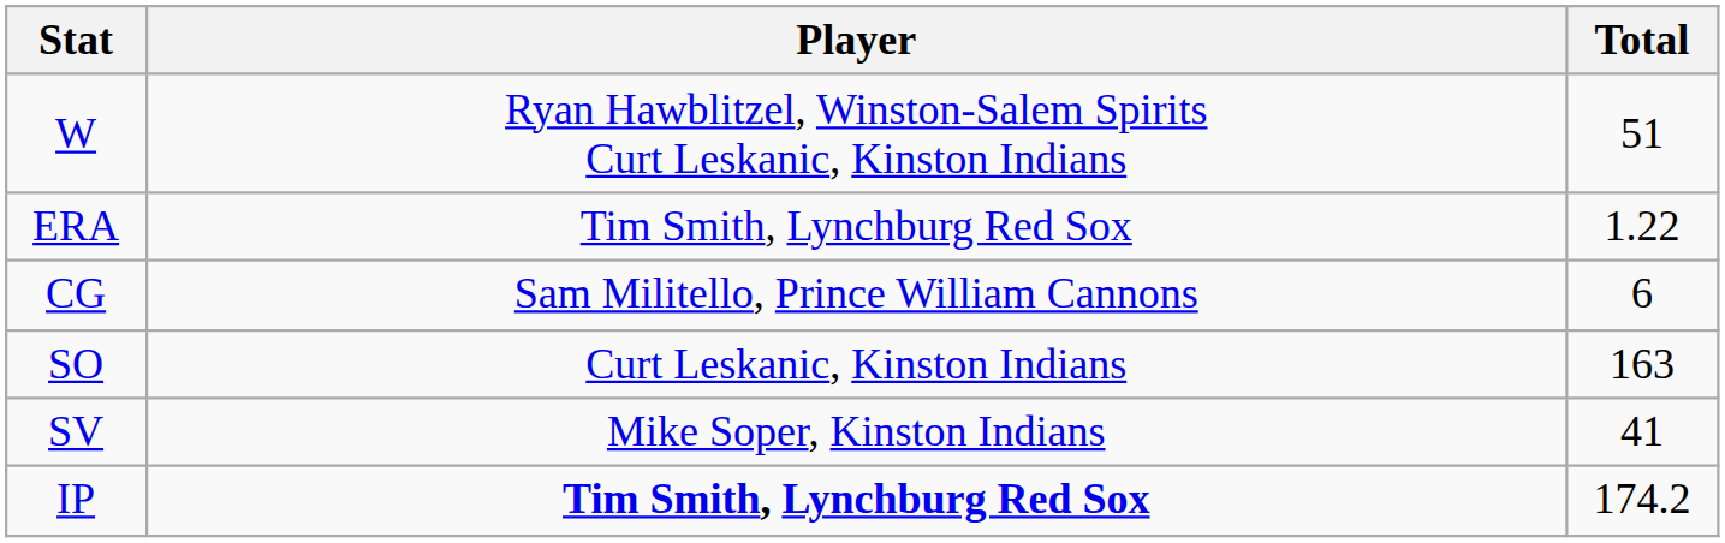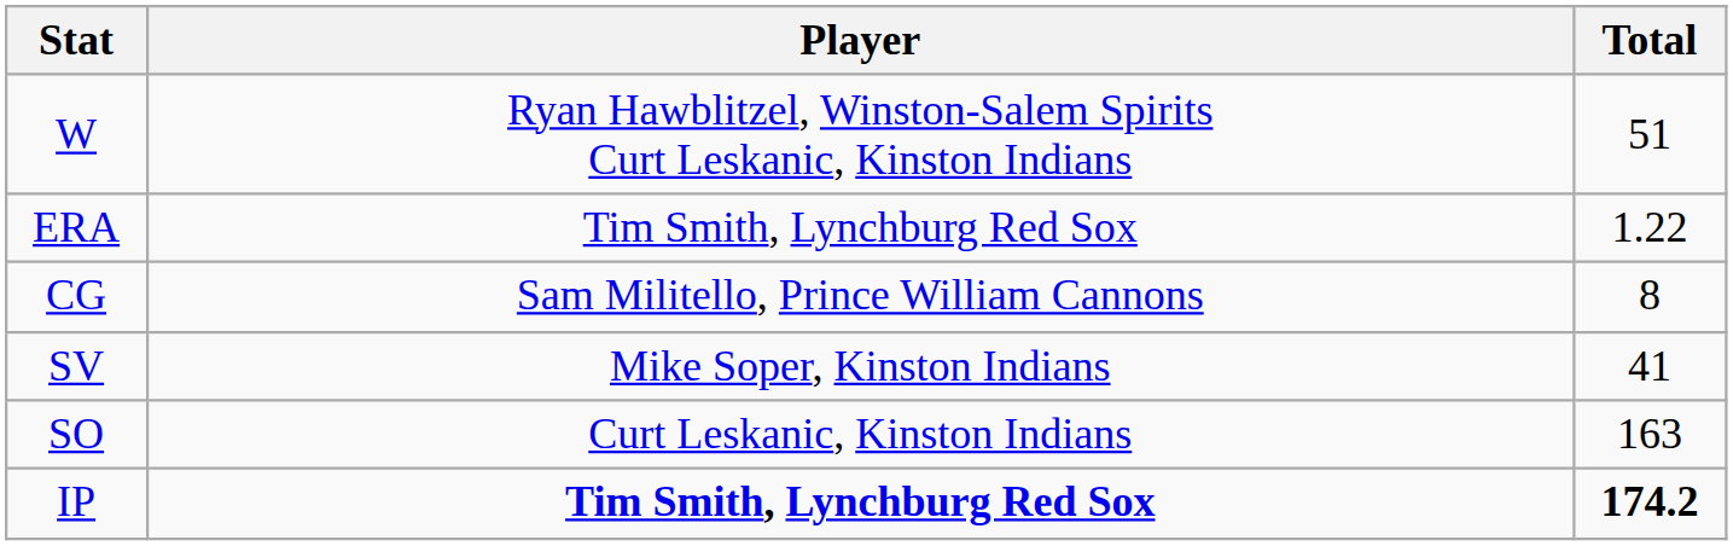 <table class="wikitable" width="40%" style="text-align:center;">
 <tr>
 <th width="5%">Stat</th>
 <th width="60%">Player</th>
 <th width="5%">Total</th>
 </tr>
 <tr>
 <td><a href='#'>W</a></td>
 <td><a href='#'>Ryan Hawblitzel</a>, <a href='#'>Winston-Salem Spirits</a> <br> <a href='#'>Curt Leskanic</a>, <a href='#'>Kinston Indians</a></td>
 <td>51</td>
 </tr>
 <tr>
 <td><a href='#'>ERA</a></td>
 <td><a href='#'>Tim Smith</a>, <a href='#'>Lynchburg Red Sox</a></td>
 <td>1.22</td>
 </tr>
 <tr>
 <td><a href='#'>CG</a></td>
 <td><a href='#'>Sam Militello</a>, <a href='#'>Prince William Cannons</a></td>
-<td>6</td>
+<td>8</td>
+</tr>
+<tr>
+<td><a href='#'>SV</a></td>
+<td><a href='#'>Mike Soper</a>, <a href='#'>Kinston Indians</a></td>
+<td>41</td>
 </tr>
 <tr>
 <td><a href='#'>SO</a></td>
 <td><a href='#'>Curt Leskanic</a>, <a href='#'>Kinston Indians</a></td>
 <td>163</td>
 </tr>
 <tr>
-<td><a href='#'>SV</a></td>
-<td><a href='#'>Mike Soper</a>, <a href='#'>Kinston Indians</a></td>
-<td>41</td>
-</tr>
-<tr>
 <td><a href='#'>IP</a></td>
 <td><strong><a href='#'>Tim Smith</a>, <a href='#'>Lynchburg Red Sox</a></strong></td>
-<td>174.2</td>
+<td><strong>174.2</strong></td>
 </tr>
 </table>
